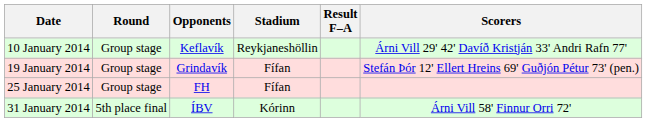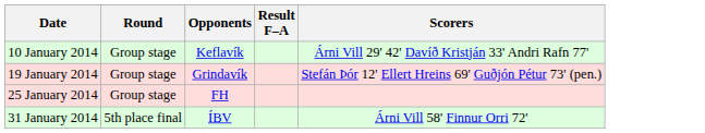 <table class="wikitable" style="text-align:center">
 <tr>
 <th>Date</th>
 <th>Round</th>
 <th>Opponents</th>
-<th>Stadium</th>
 <th>Result<br>F–A</th>
 <th>Scorers</th>
 </tr>
 <tr bgcolor="#ddffdd">
 <td>10 January 2014</td>
 <td>Group stage</td>
 <td><a href='#'>Keflavík</a></td>
-<td>Reykjaneshöllin</td>
 <td></td>
 <td><a href='#'>Árni Vill</a> 29' 42' <a href='#'>Davíð Kristján</a> 33' Andri Rafn 77'</td>
 </tr>
 <tr bgcolor="#ffdddd">
 <td>19 January 2014</td>
 <td>Group stage</td>
 <td><a href='#'>Grindavík</a></td>
-<td>Fífan</td>
 <td></td>
 <td><a href='#'>Stefán Þór</a> 12' <a href='#'>Ellert Hreins</a> 69' <a href='#'>Guðjón Pétur</a> 73' (pen.)</td>
 </tr>
 <tr bgcolor="#ffdddd">
 <td>25 January 2014</td>
 <td>Group stage</td>
 <td><a href='#'>FH</a></td>
-<td>Fífan</td>
 <td></td>
 <td></td>
 </tr>
 <tr bgcolor="#ddffdd">
 <td>31 January 2014</td>
 <td>5th place final</td>
 <td><a href='#'>ÍBV</a></td>
-<td>Kórinn</td>
 <td></td>
 <td><a href='#'>Árni Vill</a> 58' <a href='#'>Finnur Orri</a> 72'</td>
 </tr>
 </table>
